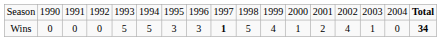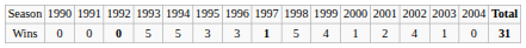 <table class="wikitable sortable">
 <tr>
 <td>Season</td>
 <td>1990</td>
 <td>1991</td>
 <td>1992</td>
 <td>1993</td>
 <td>1994</td>
 <td>1995</td>
 <td>1996</td>
 <td>1997</td>
 <td>1998</td>
 <td>1999</td>
 <td>2000</td>
 <td>2001</td>
 <td>2002</td>
 <td>2003</td>
 <td>2004</td>
 <td><strong>Total</strong></td>
 </tr>
 <tr align=center>
 <td>Wins</td>
 <td>0</td>
 <td>0</td>
-<td>0</td>
+<td><strong>0</strong></td>
 <td>5</td>
 <td>5</td>
 <td>3</td>
 <td>3</td>
 <td><strong>1</strong></td>
 <td>5</td>
 <td>4</td>
 <td>1</td>
 <td>2</td>
 <td>4</td>
 <td>1</td>
 <td>0</td>
-<td><strong>34</strong></td>
+<td><strong>31</strong></td>
 </tr>
 </table>
